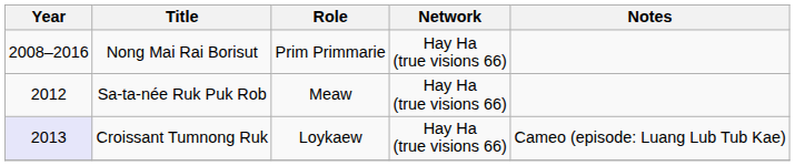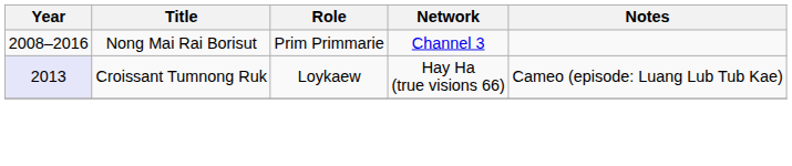 <table class="wikitable sortable">
 <tr>
 <th>Year</th>
 <th>Title</th>
 <th>Role</th>
 <th>Network</th>
 <th>Notes</th>
 </tr>
 <tr>
 <td align = "center">2008–2016</td>
 <td align = "center">Nong Mai Rai Borisut</td>
 <td align = "center">Prim Primmarie</td>
-<td align = "center">Hay Ha <br>(true visions 66)</td>
-<td align = "center"></td>
-</tr>
-<tr>
-<td align = "center">2012</td>
-<td align = "center">Sa-ta-née Ruk Puk Rob</td>
-<td align = "center">Meaw</td>
-<td align = "center">Hay Ha <br>(true visions 66)</td>
+<td align = "center"><a href='#'>Channel 3</a></td>
 <td align = "center"></td>
 </tr>
 <tr>
 <td align = "center" style="background: lavender;">2013</td>
 <td align = "center">Croissant Tumnong Ruk</td>
 <td align = "center">Loykaew</td>
 <td align = "center">Hay Ha <br>(true visions 66)</td>
 <td align = "center">Cameo (episode: Luang Lub Tub Kae)</td>
 </tr>
 <tr>
 </tr>
 </table>
